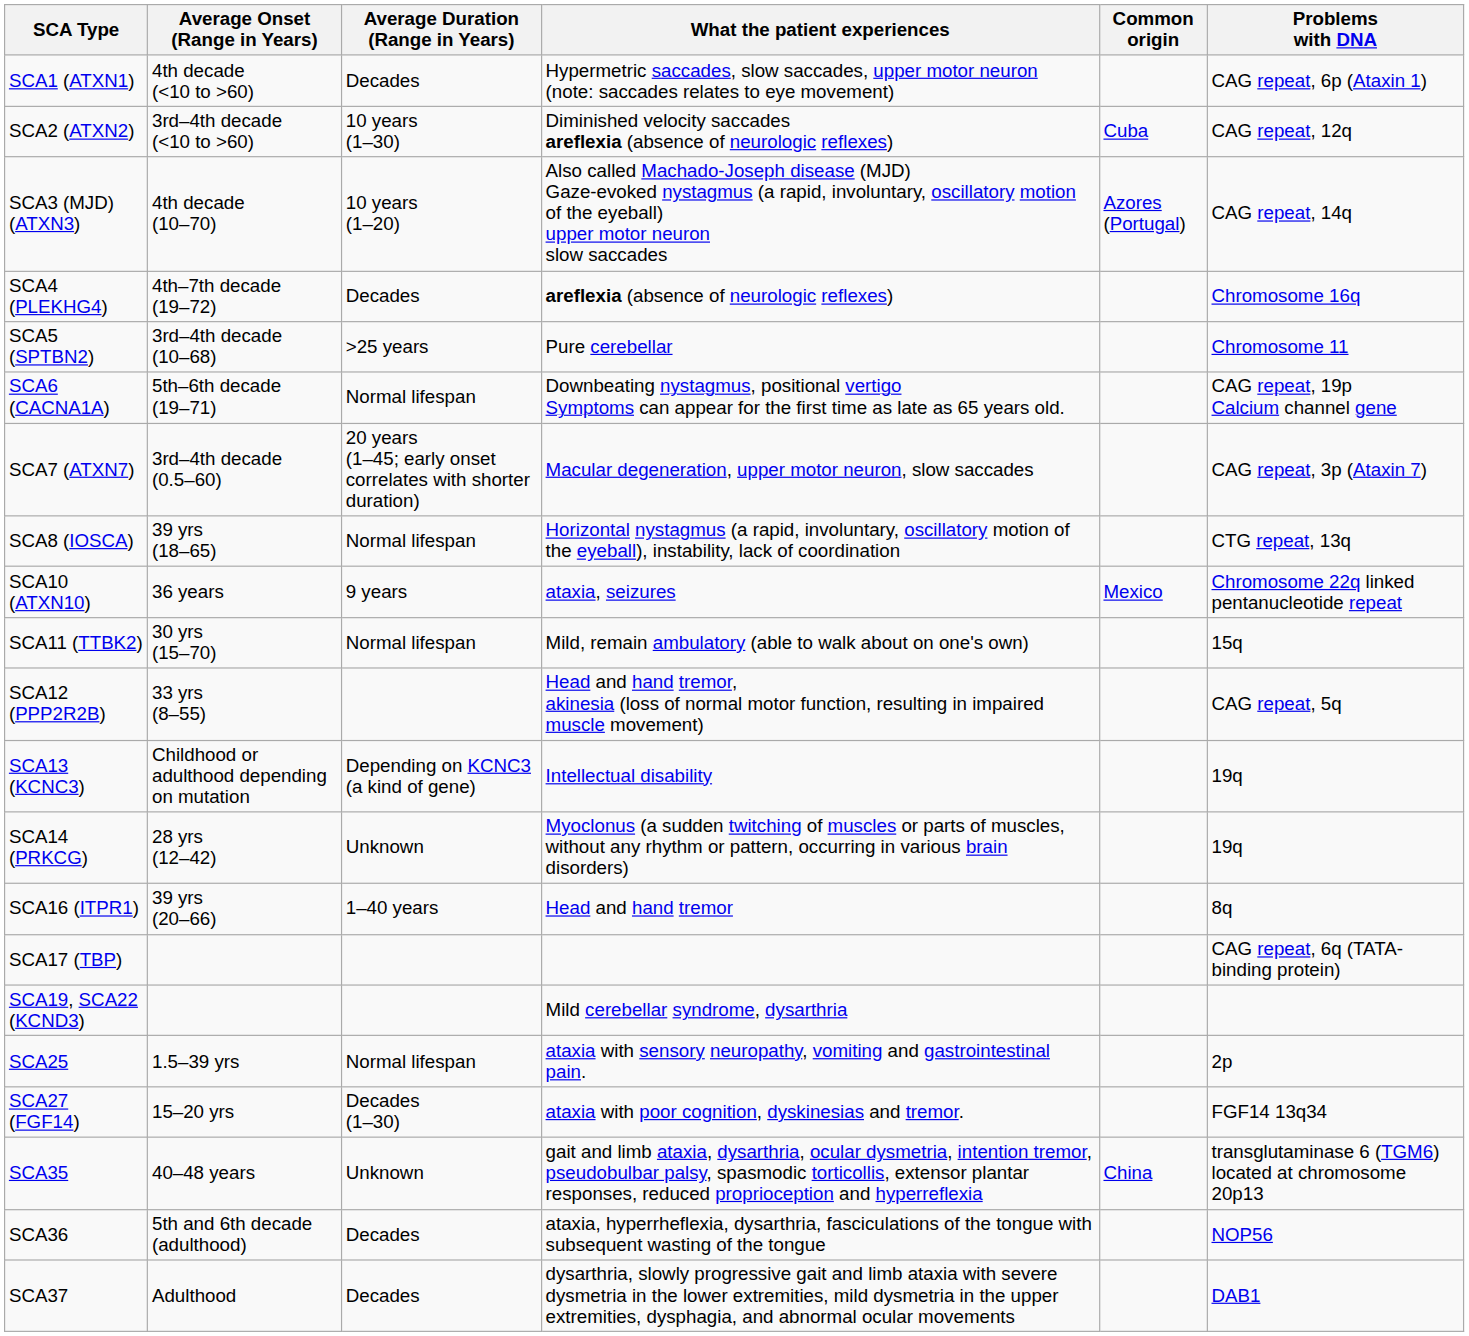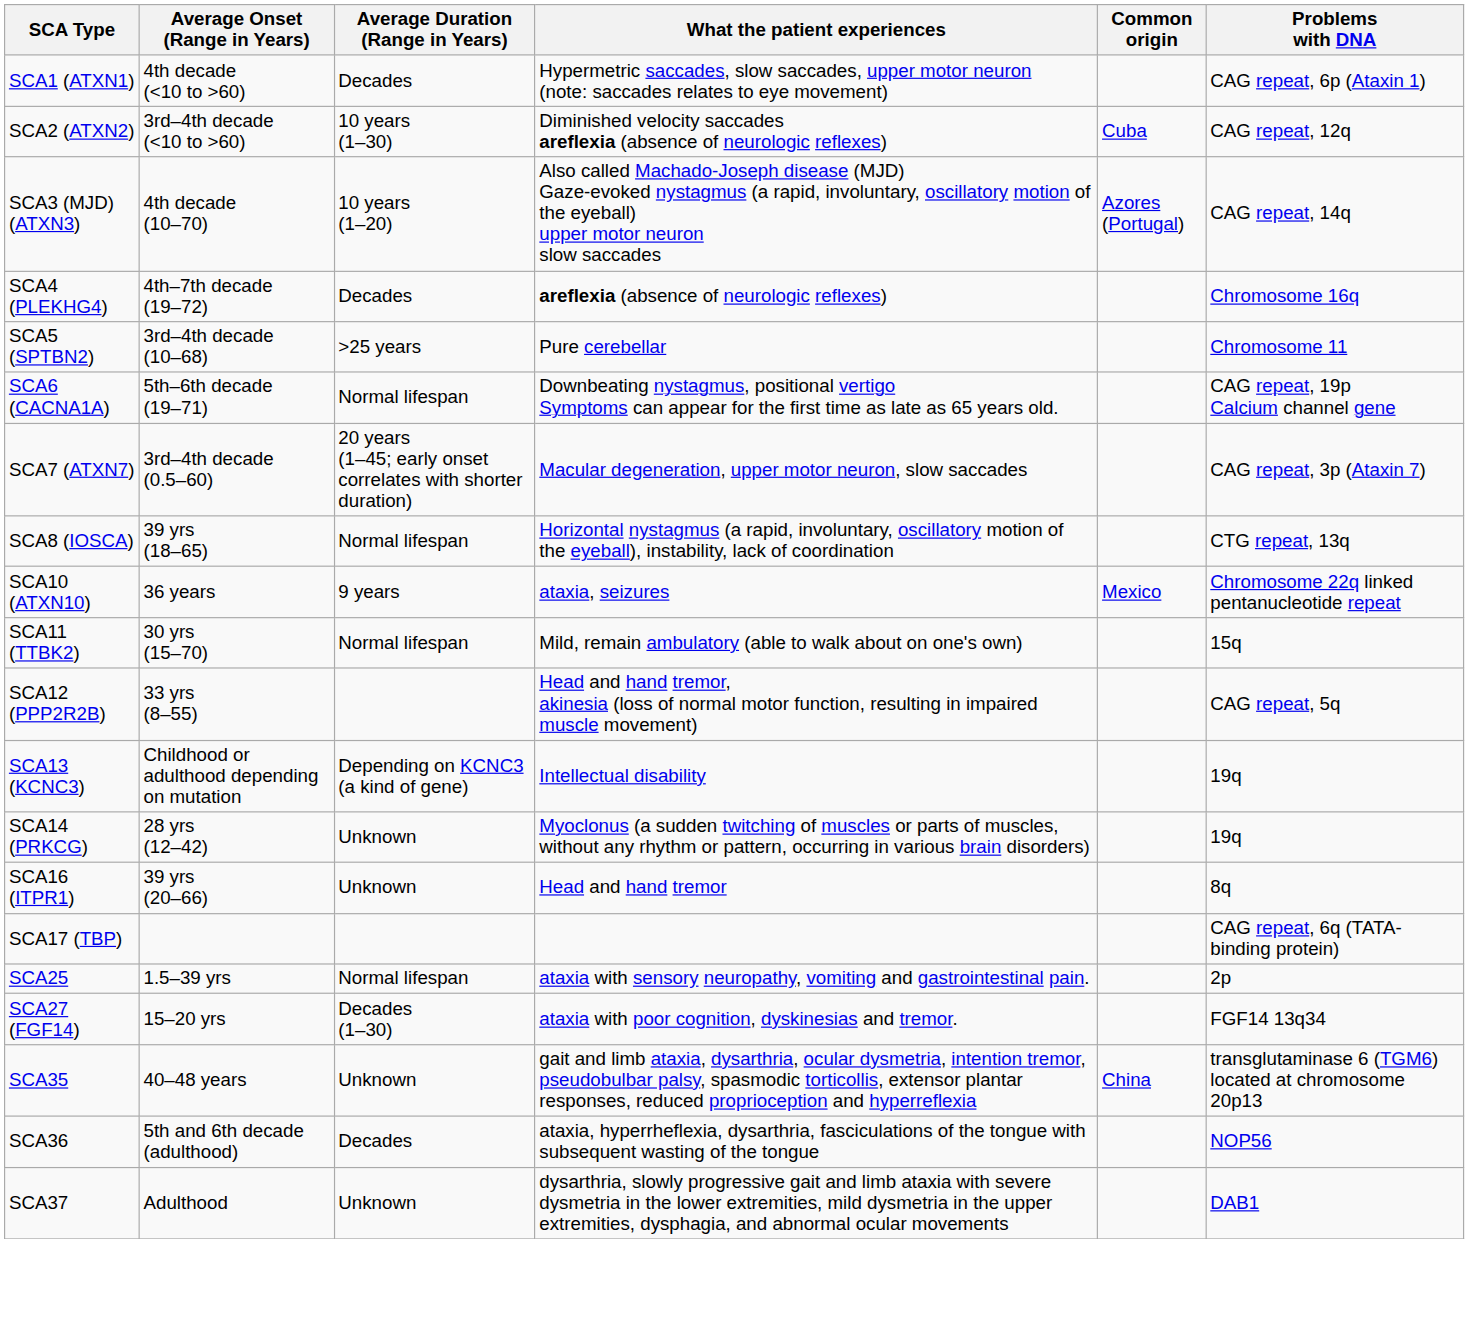 <table class="wikitable">
 <tr>
 <th>SCA Type</th>
 <th>Average Onset<br>(Range in Years)</th>
 <th>Average Duration<br>(Range in Years)</th>
 <th>What the patient experiences</th>
 <th>Common origin</th>
 <th>Problems<br>with <a href='#'>DNA</a></th>
 </tr>
 <tr>
 <td><a href='#'>SCA1</a> (<a href='#'>ATXN1</a>)</td>
 <td>4th decade<br>(<10 to >60)</td>
 <td>Decades</td>
 <td>Hypermetric <a href='#'>saccades</a>, slow saccades, <a href='#'>upper motor neuron</a><br>(note: saccades relates to eye movement)</td>
 <td> </td>
 <td>CAG <a href='#'>repeat</a>, 6p (<a href='#'>Ataxin 1</a>)</td>
 </tr>
 <tr>
 <td>SCA2 (<a href='#'>ATXN2</a>)</td>
 <td>3rd–4th decade<br>(<10 to >60)</td>
 <td>10 years<br>(1–30)</td>
 <td>Diminished velocity saccades<br><strong>areflexia</strong> (absence of <a href='#'>neurologic</a> <a href='#'>reflexes</a>)</td>
 <td><a href='#'>Cuba</a></td>
 <td>CAG <a href='#'>repeat</a>, 12q</td>
 </tr>
 <tr>
 <td>SCA3 (MJD) (<a href='#'>ATXN3</a>)</td>
 <td>4th decade<br>(10–70)</td>
 <td>10 years<br>(1–20)</td>
 <td>Also called <a href='#'>Machado-Joseph disease</a> (MJD)<br>Gaze-evoked <a href='#'>nystagmus</a> (a rapid, involuntary, <a href='#'>oscillatory</a> <a href='#'>motion</a> of the eyeball)<br><a href='#'>upper motor neuron</a><br>slow saccades</td>
 <td><a href='#'>Azores</a><br>(<a href='#'>Portugal</a>)</td>
 <td>CAG <a href='#'>repeat</a>, 14q</td>
 </tr>
 <tr>
 <td>SCA4 (<a href='#'>PLEKHG4</a>)</td>
 <td>4th–7th decade<br>(19–72)</td>
 <td>Decades</td>
 <td><strong>areflexia</strong> (absence of <a href='#'>neurologic</a> <a href='#'>reflexes</a>)</td>
 <td> </td>
 <td><a href='#'>Chromosome 16q</a></td>
 </tr>
 <tr>
 <td>SCA5 (<a href='#'>SPTBN2</a>)</td>
 <td>3rd–4th decade<br>(10–68)</td>
 <td>>25 years</td>
 <td>Pure <a href='#'>cerebellar</a></td>
 <td> </td>
 <td><a href='#'>Chromosome 11</a></td>
 </tr>
 <tr>
 <td><a href='#'>SCA6</a> (<a href='#'>CACNA1A</a>)</td>
 <td>5th–6th decade<br>(19–71)</td>
 <td>Normal lifespan</td>
 <td>Downbeating <a href='#'>nystagmus</a>, positional <a href='#'>vertigo</a><br><a href='#'>Symptoms</a> can appear for the first time as late as 65 years old.</td>
 <td> </td>
 <td>CAG <a href='#'>repeat</a>, 19p<br><a href='#'>Calcium</a> channel <a href='#'>gene</a></td>
 </tr>
 <tr>
 <td>SCA7 (<a href='#'>ATXN7</a>)</td>
 <td>3rd–4th decade<br>(0.5–60)</td>
 <td>20 years<br>(1–45; early onset correlates with shorter duration)</td>
 <td><a href='#'>Macular degeneration</a>, <a href='#'>upper motor neuron</a>, slow saccades</td>
 <td> </td>
 <td>CAG <a href='#'>repeat</a>, 3p  (<a href='#'>Ataxin 7</a>)</td>
 </tr>
 <tr>
 <td>SCA8 (<a href='#'>IOSCA</a>)</td>
 <td>39 yrs<br>(18–65)</td>
 <td>Normal lifespan</td>
 <td><a href='#'>Horizontal</a> <a href='#'>nystagmus</a> (a rapid, involuntary, <a href='#'>oscillatory</a> motion of the <a href='#'>eyeball</a>), instability, lack of coordination</td>
 <td> </td>
 <td>CTG <a href='#'>repeat</a>, 13q</td>
 </tr>
 <tr>
 <td>SCA10 (<a href='#'>ATXN10</a>)</td>
 <td>36 years</td>
 <td>9 years</td>
 <td><a href='#'>ataxia</a>, <a href='#'>seizures</a></td>
 <td><a href='#'>Mexico</a></td>
 <td><a href='#'>Chromosome 22q</a> linked<br>pentanucleotide <a href='#'>repeat</a></td>
 </tr>
 <tr>
 <td>SCA11 (<a href='#'>TTBK2</a>)</td>
 <td>30 yrs<br>(15–70)</td>
 <td>Normal lifespan</td>
 <td>Mild, remain <a href='#'>ambulatory</a> (able to walk about on one's own)</td>
 <td> </td>
 <td>15q</td>
 </tr>
 <tr>
 <td>SCA12 (<a href='#'>PPP2R2B</a>)</td>
 <td>33 yrs<br>(8–55)</td>
 <td> </td>
 <td><a href='#'>Head</a> and <a href='#'>hand</a> <a href='#'>tremor</a>,<br><a href='#'>akinesia</a> (loss of normal motor function, resulting in impaired <a href='#'>muscle</a> movement)</td>
 <td> </td>
 <td>CAG <a href='#'>repeat</a>, 5q</td>
 </tr>
 <tr>
 <td><a href='#'>SCA13</a> (<a href='#'>KCNC3</a>)</td>
 <td>Childhood or adulthood depending on mutation</td>
 <td>Depending on <a href='#'>KCNC3</a> (a kind of gene)</td>
 <td><a href='#'>Intellectual disability</a></td>
 <td> </td>
 <td>19q</td>
 </tr>
 <tr>
 <td>SCA14 (<a href='#'>PRKCG</a>)</td>
 <td>28 yrs<br>(12–42)</td>
 <td>Unknown</td>
 <td><a href='#'>Myoclonus</a> (a sudden <a href='#'>twitching</a> of <a href='#'>muscles</a> or parts of muscles, without any rhythm or pattern, occurring in various <a href='#'>brain</a> disorders)</td>
 <td> </td>
 <td>19q</td>
 </tr>
 <tr>
 <td>SCA16 (<a href='#'>ITPR1</a>)</td>
 <td>39 yrs<br>(20–66)</td>
-<td>1–40 years</td>
+<td>Unknown</td>
 <td><a href='#'>Head</a> and <a href='#'>hand</a> <a href='#'>tremor</a></td>
 <td> </td>
 <td>8q</td>
 </tr>
 <tr>
 <td>SCA17 (<a href='#'>TBP</a>)</td>
 <td></td>
 <td></td>
 <td></td>
 <td> </td>
 <td &nb>CAG <a href='#'>repeat</a>, 6q (TATA-binding protein)</td>
-</tr>
-<tr>
-<td><a href='#'>SCA19</a>, <a href='#'>SCA22</a> (<a href='#'>KCND3</a>)</td>
-<td> </td>
-<td> </td>
-<td>Mild <a href='#'>cerebellar</a> <a href='#'>syndrome</a>, <a href='#'>dysarthria</a></td>
-<td> </td>
-<td> </td>
 </tr>
 <tr>
 <td><a href='#'>SCA25</a></td>
 <td>1.5–39 yrs</td>
 <td>Normal lifespan</td>
 <td><a href='#'>ataxia</a> with <a href='#'>sensory</a> <a href='#'>neuropathy</a>, <a href='#'>vomiting</a> and <a href='#'>gastrointestinal</a> <a href='#'>pain</a>.</td>
 <td> </td>
 <td>2p</td>
 </tr>
 <tr>
 <td><a href='#'>SCA27</a> (<a href='#'>FGF14</a>)</td>
 <td>15–20 yrs</td>
 <td>Decades<br>(1–30)</td>
 <td><a href='#'>ataxia</a> with <a href='#'>poor cognition</a>, <a href='#'>dyskinesias</a> and <a href='#'>tremor</a>.</td>
 <td> </td>
 <td>FGF14 13q34</td>
 </tr>
 <tr>
 <td><a href='#'>SCA35</a></td>
 <td>40–48 years</td>
 <td>Unknown</td>
 <td>gait and limb <a href='#'>ataxia</a>, <a href='#'>dysarthria</a>, <a href='#'>ocular dysmetria</a>, <a href='#'>intention tremor</a>, <a href='#'>pseudobulbar palsy</a>, spasmodic <a href='#'>torticollis</a>, extensor plantar responses, reduced <a href='#'>proprioception</a> and <a href='#'>hyperreflexia</a></td>
 <td><a href='#'>China</a></td>
 <td>transglutaminase 6 (<a href='#'>TGM6</a>) located at chromosome 20p13</td>
 </tr>
 <tr>
 <td>SCA36</td>
 <td>5th and 6th decade (adulthood)</td>
 <td>Decades</td>
 <td>ataxia, hyperrheflexia, dysarthria, fasciculations of the tongue with subsequent wasting of the tongue</td>
 <td></td>
 <td><a href='#'>NOP56</a></td>
 </tr>
 <tr>
 <td>SCA37</td>
 <td>Adulthood</td>
-<td>Decades</td>
+<td>Unknown</td>
 <td>dysarthria, slowly progressive gait and limb ataxia with severe dysmetria in the lower extremities, mild dysmetria in the upper extremities, dysphagia, and abnormal ocular movements</td>
 <td></td>
 <td><a href='#'>DAB1</a></td>
 </tr>
 </table>
